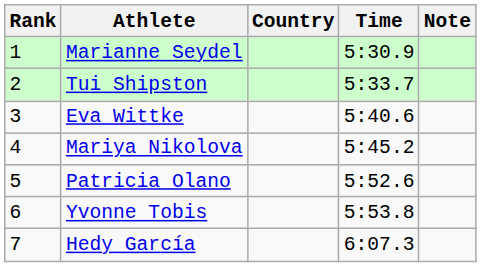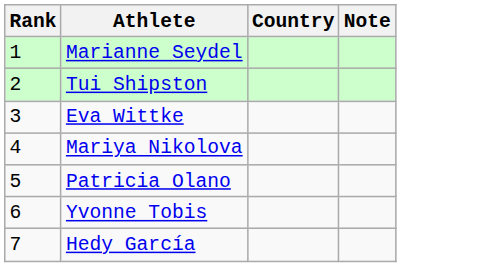 <table class="wikitable sortable">
 <tr>
 <th>Rank</th>
 <th>Athlete</th>
 <th>Country</th>
-<th>Time</th>
 <th>Note</th>
 </tr>
 <tr bgcolor=#CCFFCC>
 <td>1</td>
 <td><a href='#'>Marianne Seydel</a></td>
 <td></td>
-<td>5:30.9</td>
 <td></td>
 </tr>
 <tr bgcolor=#CCFFCC>
 <td>2</td>
 <td><a href='#'>Tui Shipston</a></td>
 <td></td>
-<td>5:33.7</td>
 <td></td>
 </tr>
 <tr>
 <td>3</td>
 <td><a href='#'>Eva Wittke</a></td>
 <td></td>
-<td>5:40.6</td>
 <td></td>
 </tr>
 <tr>
 <td>4</td>
 <td><a href='#'>Mariya Nikolova</a></td>
 <td></td>
-<td>5:45.2</td>
 <td></td>
 </tr>
 <tr>
 <td>5</td>
 <td><a href='#'>Patricia Olano</a></td>
 <td></td>
-<td>5:52.6</td>
 <td></td>
 </tr>
 <tr>
 <td>6</td>
 <td><a href='#'>Yvonne Tobis</a></td>
 <td></td>
-<td>5:53.8</td>
 <td></td>
 </tr>
 <tr>
 <td>7</td>
 <td><a href='#'>Hedy García</a></td>
 <td></td>
-<td>6:07.3</td>
 <td></td>
 </tr>
 </table>
